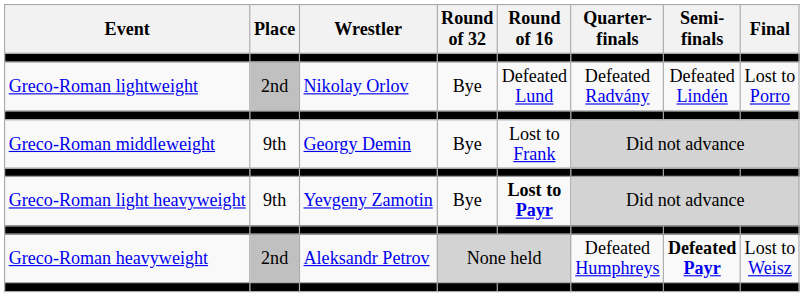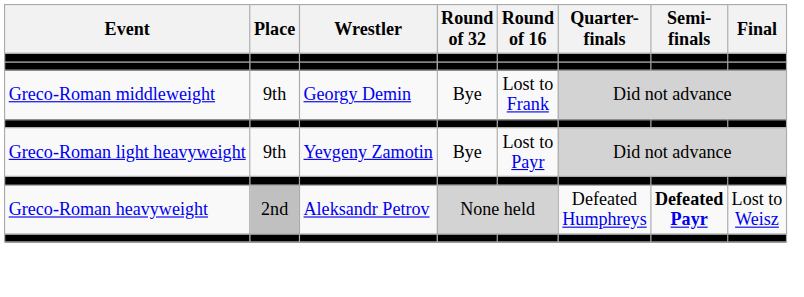 <table class=wikitable>
 <tr>
 <th>Event</th>
 <th>Place</th>
 <th>Wrestler</th>
 <th>Round <br> of 32</th>
 <th>Round <br> of 16</th>
 <th>Quarter-<br>finals</th>
 <th>Semi-<br>finals</th>
 <th>Final</th>
 </tr>
 <tr bgcolor=black>
 <td></td>
 <td></td>
 <td></td>
 <td></td>
 <td></td>
 <td></td>
 <td></td>
 <td></td>
-</tr>
-<tr align=center>
-<td align=left><a href='#'>Greco-Roman lightweight</a></td>
-<td bgcolor=silver>2nd</td>
-<td align=left><a href='#'>Nikolay Orlov</a></td>
-<td>Bye</td>
-<td>Defeated <br> <a href='#'>Lund</a></td>
-<td>Defeated <br> <a href='#'>Radvány</a></td>
-<td>Defeated <br> <a href='#'>Lindén</a></td>
-<td>Lost to <br> <a href='#'>Porro</a></td>
 </tr>
 <tr bgcolor=black>
 <td></td>
 <td></td>
 <td></td>
 <td></td>
 <td></td>
 <td></td>
 <td></td>
 <td></td>
 </tr>
 <tr align=center>
 <td align=left><a href='#'>Greco-Roman middleweight</a></td>
 <td>9th</td>
 <td align=left><a href='#'>Georgy Demin</a></td>
 <td>Bye</td>
 <td>Lost to <br> <a href='#'>Frank</a></td>
 <td colspan=3 bgcolor=lightgray>Did not advance</td>
 </tr>
 <tr bgcolor=black>
 <td></td>
 <td></td>
 <td></td>
 <td></td>
 <td></td>
 <td></td>
 <td></td>
 <td></td>
 </tr>
 <tr align=center>
 <td align=left><a href='#'>Greco-Roman light heavyweight</a></td>
 <td>9th</td>
 <td align=left><a href='#'>Yevgeny Zamotin</a></td>
 <td>Bye</td>
-<td><strong>Lost to <br> <a href='#'>Payr</a></strong></td>
+<td>Lost to <br> <a href='#'>Payr</a></td>
 <td colspan=3 bgcolor=lightgray>Did not advance</td>
 </tr>
 <tr bgcolor=black>
 <td></td>
 <td></td>
 <td></td>
 <td></td>
 <td></td>
 <td></td>
 <td></td>
 <td></td>
 </tr>
 <tr align=center>
 <td align=left><a href='#'>Greco-Roman heavyweight</a></td>
 <td bgcolor=silver>2nd</td>
 <td align=left><a href='#'>Aleksandr Petrov</a></td>
 <td colspan=2 bgcolor=lightgray>None held</td>
 <td>Defeated <br> <a href='#'>Humphreys</a></td>
 <td><strong>Defeated <br> <a href='#'>Payr</a></strong></td>
 <td>Lost to <br> <a href='#'>Weisz</a></td>
 </tr>
 <tr bgcolor=black>
 <td></td>
 <td></td>
 <td></td>
 <td></td>
 <td></td>
 <td></td>
 <td></td>
 <td></td>
 </tr>
 </table>
